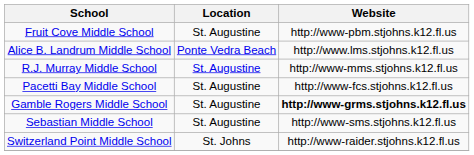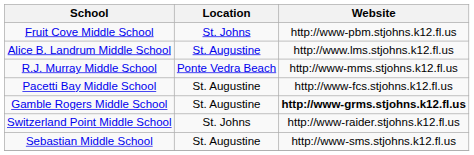 <table class="wikitable" style="text-align:center">
 <tr>
 <th>School</th>
 <th>Location</th>
 <th>Website</th>
 </tr>
 <tr>
 <td><a href='#'>Fruit Cove Middle School</a></td>
-<td>St. Augustine</td>
+<td><a href='#'>St. Johns</a></td>
 <td>http://www-pbm.stjohns.k12.fl.us</td>
 </tr>
 <tr>
 <td><a href='#'>Alice B. Landrum Middle School</a></td>
-<td><a href='#'>Ponte Vedra Beach</a></td>
+<td><a href='#'>St. Augustine</a></td>
 <td>http://www.lms.stjohns.k12.fl.us</td>
 </tr>
 <tr>
 <td><a href='#'>R.J. Murray Middle School</a></td>
-<td><a href='#'>St. Augustine</a></td>
+<td><a href='#'>Ponte Vedra Beach</a></td>
 <td>http://www-mms.stjohns.k12.fl.us</td>
 </tr>
 <tr>
 <td><a href='#'>Pacetti Bay Middle School</a></td>
 <td>St. Augustine</td>
 <td>http://www-fcs.stjohns.k12.fl.us</td>
 </tr>
 <tr>
 <td><a href='#'>Gamble Rogers Middle School</a></td>
 <td>St. Augustine</td>
 <td><strong>http://www-grms.stjohns.k12.fl.us</strong></td>
 </tr>
 <tr>
+<td><a href='#'>Switzerland Point Middle School</a></td>
+<td>St. Johns</td>
+<td>http://www-raider.stjohns.k12.fl.us</td>
+</tr>
+<tr>
 <td><a href='#'>Sebastian Middle School</a></td>
 <td>St. Augustine</td>
 <td>http://www-sms.stjohns.k12.fl.us</td>
 </tr>
 <tr>
-<td><a href='#'>Switzerland Point Middle School</a></td>
-<td>St. Johns</td>
-<td>http://www-raider.stjohns.k12.fl.us</td>
-</tr>
-<tr>
 </tr>
 </table>
